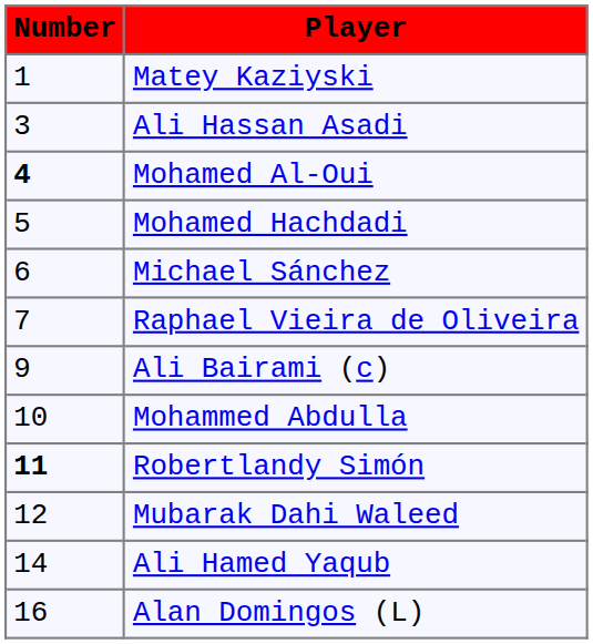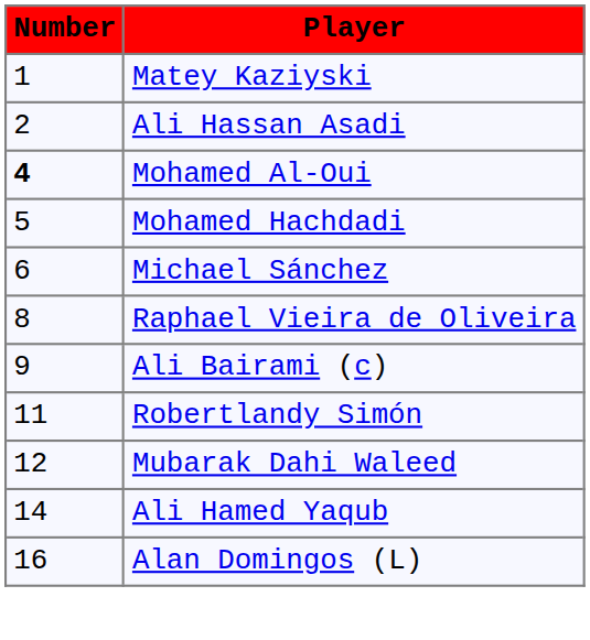 <table bgcolor="#f7f8ff" cellpadding="3" cellspacing="0" border="1" style="font-size: 95%; border: gray solid 1px; border-collapse: collapse;">
 <tr bgcolor="#ff0000">
 <td align=center><strong>Number</strong></td>
 <td align=center><strong>Player</strong></td>
 </tr>
 <tr align="left">
 <td>1</td>
 <td> <a href='#'>Matey Kaziyski</a></td>
 </tr>
 <tr align="left">
-<td>3</td>
+<td>2</td>
 <td> <a href='#'>Ali Hassan Asadi</a></td>
 </tr>
 <tr align="left">
 <td><strong>4</strong></td>
 <td> <a href='#'>Mohamed Al-Oui</a></td>
 </tr>
 <tr align="left">
 <td>5</td>
 <td> <a href='#'>Mohamed Hachdadi</a></td>
 </tr>
 <tr align="left">
 <td>6</td>
 <td> <a href='#'>Michael Sánchez</a></td>
 </tr>
 <tr align="left">
-<td>7</td>
+<td>8</td>
 <td> <a href='#'>Raphael Vieira de Oliveira</a></td>
 </tr>
 <tr align="left">
 <td>9</td>
 <td> <a href='#'>Ali Bairami</a> (<a href='#'>c</a>)</td>
 </tr>
 <tr align="left">
-<td>10</td>
-<td> <a href='#'>Mohammed Abdulla</a></td>
-</tr>
-<tr align="left">
-<td><strong>11</strong></td>
+<td>11</td>
 <td> <a href='#'>Robertlandy Simón</a></td>
 </tr>
 <tr align="left">
 <td>12</td>
 <td> <a href='#'>Mubarak Dahi Waleed</a></td>
 </tr>
 <tr align="left">
 <td>14</td>
 <td> <a href='#'>Ali Hamed Yaqub</a></td>
 </tr>
 <tr align="left">
 <td>16</td>
 <td> <a href='#'>Alan Domingos</a> (L)</td>
 </tr>
 </table>
